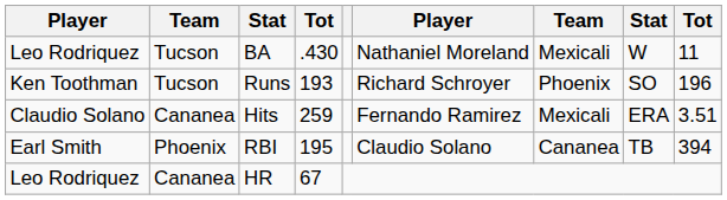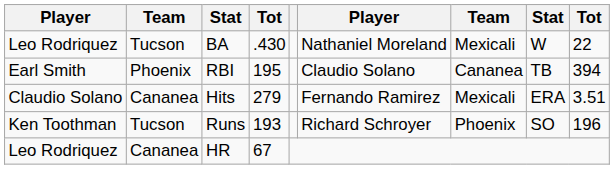 <table class="wikitable">
 <tr>
 <th>Player</th>
 <th>Team</th>
 <th>Stat</th>
 <th>Tot</th>
 <th></th>
 <th>Player</th>
 <th>Team</th>
 <th>Stat</th>
 <th>Tot</th>
 </tr>
 <tr>
 <td>Leo Rodriquez</td>
 <td>Tucson</td>
 <td>BA</td>
 <td>.430</td>
 <td></td>
 <td>Nathaniel Moreland</td>
 <td>Mexicali</td>
 <td>W</td>
-<td>11</td>
+<td>22</td>
+</tr>
+<tr>
+<td>Earl Smith</td>
+<td>Phoenix</td>
+<td>RBI</td>
+<td>195</td>
+<td></td>
+<td>Claudio Solano</td>
+<td>Cananea</td>
+<td>TB</td>
+<td>394</td>
+</tr>
+<tr>
+<td>Claudio Solano</td>
+<td>Cananea</td>
+<td>Hits</td>
+<td>279</td>
+<td></td>
+<td>Fernando Ramirez</td>
+<td>Mexicali</td>
+<td>ERA</td>
+<td>3.51</td>
 </tr>
 <tr>
 <td>Ken Toothman</td>
 <td>Tucson</td>
 <td>Runs</td>
 <td>193</td>
 <td></td>
 <td>Richard Schroyer</td>
 <td>Phoenix</td>
 <td>SO</td>
 <td>196</td>
 </tr>
 <tr>
-<td>Claudio Solano</td>
-<td>Cananea</td>
-<td>Hits</td>
-<td>259</td>
-<td></td>
-<td>Fernando Ramirez</td>
-<td>Mexicali</td>
-<td>ERA</td>
-<td>3.51</td>
-</tr>
-<tr>
-<td>Earl Smith</td>
-<td>Phoenix</td>
-<td>RBI</td>
-<td>195</td>
-<td></td>
-<td>Claudio Solano</td>
-<td>Cananea</td>
-<td>TB</td>
-<td>394</td>
-</tr>
-<tr>
 <td>Leo Rodriquez</td>
 <td>Cananea</td>
 <td>HR</td>
 <td>67</td>
 </tr>
 </table>
